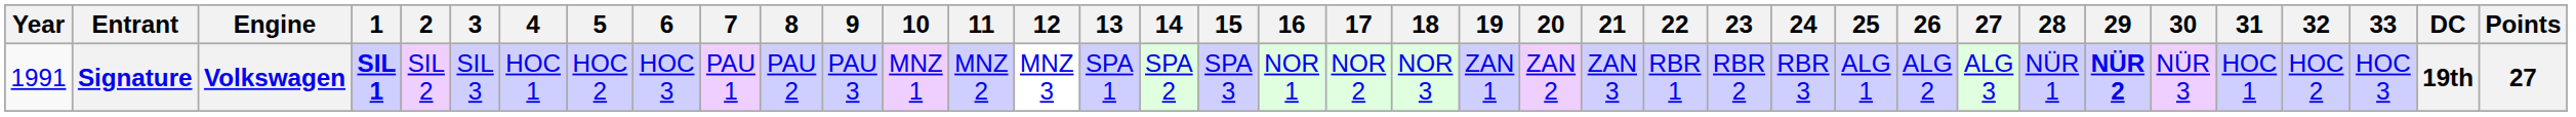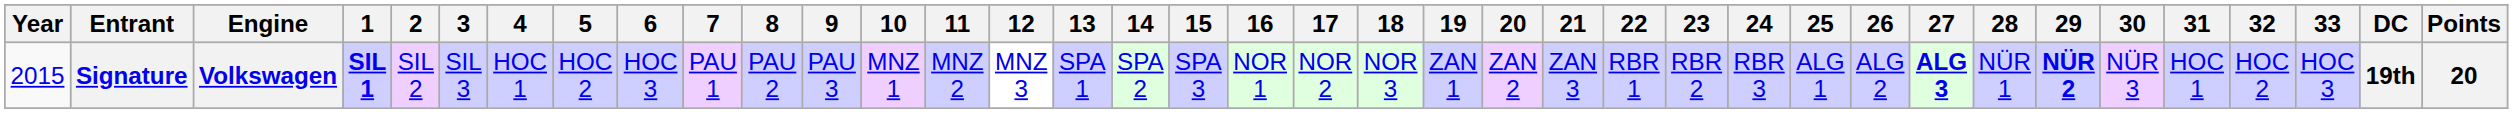 <table class="wikitable" style="text-align:center; font-size:85%">
 <tr>
 <th>Year</th>
 <th>Entrant</th>
 <th>Engine</th>
 <th>1</th>
 <th>2</th>
 <th>3</th>
 <th>4</th>
 <th>5</th>
 <th>6</th>
 <th>7</th>
 <th>8</th>
 <th>9</th>
 <th>10</th>
 <th>11</th>
 <th>12</th>
 <th>13</th>
 <th>14</th>
 <th>15</th>
 <th>16</th>
 <th>17</th>
 <th>18</th>
 <th>19</th>
 <th>20</th>
 <th>21</th>
 <th>22</th>
 <th>23</th>
 <th>24</th>
 <th>25</th>
 <th>26</th>
 <th>27</th>
 <th>28</th>
 <th>29</th>
 <th>30</th>
 <th>31</th>
 <th>32</th>
 <th>33</th>
 <th>DC</th>
 <th>Points</th>
 </tr>
 <tr>
-<td><a href='#'>1991</a></td>
+<td><a href='#'>2015</a></td>
 <th><a href='#'>Signature</a></th>
 <th><a href='#'>Volkswagen</a></th>
 <td style="background:#CFCFFF;"><strong><a href='#'>SIL<br>1</a><br></strong></td>
 <td style="background:#EFCFFF;"><a href='#'>SIL<br>2</a><br></td>
 <td style="background:#CFCFFF;"><a href='#'>SIL<br>3</a><br></td>
 <td style="background:#CFCFFF;"><a href='#'>HOC<br>1</a><br></td>
 <td style="background:#CFCFFF;"><a href='#'>HOC<br>2</a><br></td>
 <td style="background:#CFCFFF;"><a href='#'>HOC<br>3</a><br></td>
 <td style="background:#EFCFFF;"><a href='#'>PAU<br>1</a><br></td>
 <td style="background:#CFCFFF;"><a href='#'>PAU<br>2</a><br></td>
 <td style="background:#CFCFFF;"><a href='#'>PAU<br>3</a><br></td>
 <td style="background:#EFCFFF;"><a href='#'>MNZ<br>1</a><br></td>
 <td style="background:#CFCFFF;"><a href='#'>MNZ<br>2</a><br></td>
 <td style="background:#FFFFFF;"><a href='#'>MNZ<br>3</a><br></td>
 <td style="background:#CFCFFF;"><a href='#'>SPA<br>1</a><br></td>
 <td style="background:#DFFFDF;"><a href='#'>SPA<br>2</a><br></td>
 <td style="background:#CFCFFF;"><a href='#'>SPA<br>3</a><br></td>
 <td style="background:#DFFFDF;"><a href='#'>NOR<br>1</a><br></td>
 <td style="background:#DFFFDF;"><a href='#'>NOR<br>2</a><br></td>
 <td style="background:#DFFFDF;"><a href='#'>NOR<br>3</a><br></td>
 <td style="background:#CFCFFF;"><a href='#'>ZAN<br>1</a><br></td>
 <td style="background:#EFCFFF;"><a href='#'>ZAN<br>2</a><br></td>
 <td style="background:#CFCFFF;"><a href='#'>ZAN<br>3</a><br></td>
 <td style="background:#CFCFFF;"><a href='#'>RBR<br>1</a><br></td>
 <td style="background:#CFCFFF;"><a href='#'>RBR<br>2</a><br></td>
 <td style="background:#CFCFFF;"><a href='#'>RBR<br>3</a><br></td>
 <td style="background:#CFCFFF;"><a href='#'>ALG<br>1</a><br></td>
 <td style="background:#CFCFFF;"><a href='#'>ALG<br>2</a><br></td>
-<td style="background:#DFFFDF;"><a href='#'>ALG<br>3</a><br></td>
+<td style="background:#DFFFDF;"><strong><a href='#'>ALG<br>3</a><br></strong></td>
 <td style="background:#CFCFFF;"><a href='#'>NÜR<br>1</a><br></td>
 <td style="background:#CFCFFF;"><strong><a href='#'>NÜR<br>2</a><br></strong></td>
 <td style="background:#EFCFFF;"><a href='#'>NÜR<br>3</a><br></td>
 <td style="background:#CFCFFF;"><a href='#'>HOC<br>1</a><br></td>
 <td style="background:#CFCFFF;"><a href='#'>HOC<br>2</a><br></td>
 <td style="background:#CFCFFF;"><a href='#'>HOC<br>3</a><br></td>
 <th>19th</th>
-<th>27</th>
+<th>20</th>
 </tr>
 </table>
